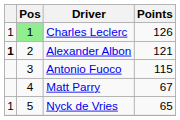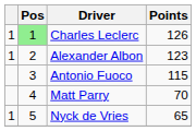 <table class="wikitable" style="font-size: 85%;">
 <tr>
 <th></th>
 <th>Pos</th>
 <th>Driver</th>
 <th>Points</th>
 </tr>
 <tr>
 <td align="left"> 1</td>
 <td align="center" style="background: lightgreen;">1</td>
 <td> <a href='#'>Charles Leclerc</a></td>
 <td align="right">126</td>
 </tr>
 <tr>
-<td align="left"><strong> 1</strong></td>
+<td align="left"> 1</td>
 <td align="center">2</td>
 <td> <a href='#'>Alexander Albon</a></td>
-<td align="right">121</td>
+<td align="right">123</td>
 </tr>
 <tr>
 <td align="left"></td>
 <td align="center">3</td>
 <td> <a href='#'>Antonio Fuoco</a></td>
 <td align="right">115</td>
 </tr>
 <tr>
 <td align="left"></td>
 <td align="center">4</td>
 <td> <a href='#'>Matt Parry</a></td>
-<td align="right">67</td>
+<td align="right">70</td>
 </tr>
 <tr>
 <td align="left"> 1</td>
 <td align="center">5</td>
 <td> <a href='#'>Nyck de Vries</a></td>
 <td align="right">65</td>
 </tr>
 <tr>
 </tr>
 </table>
